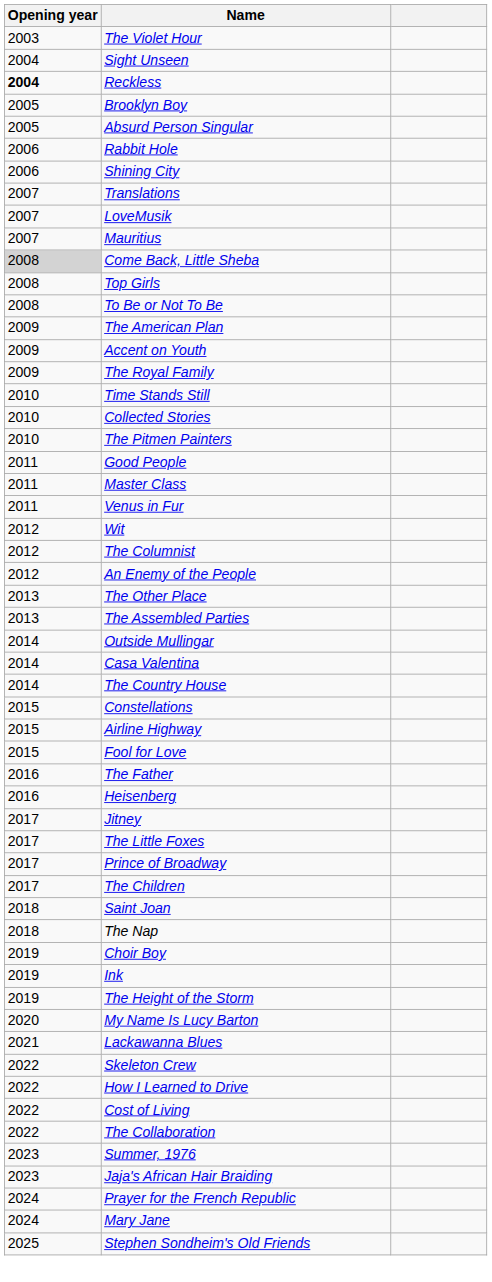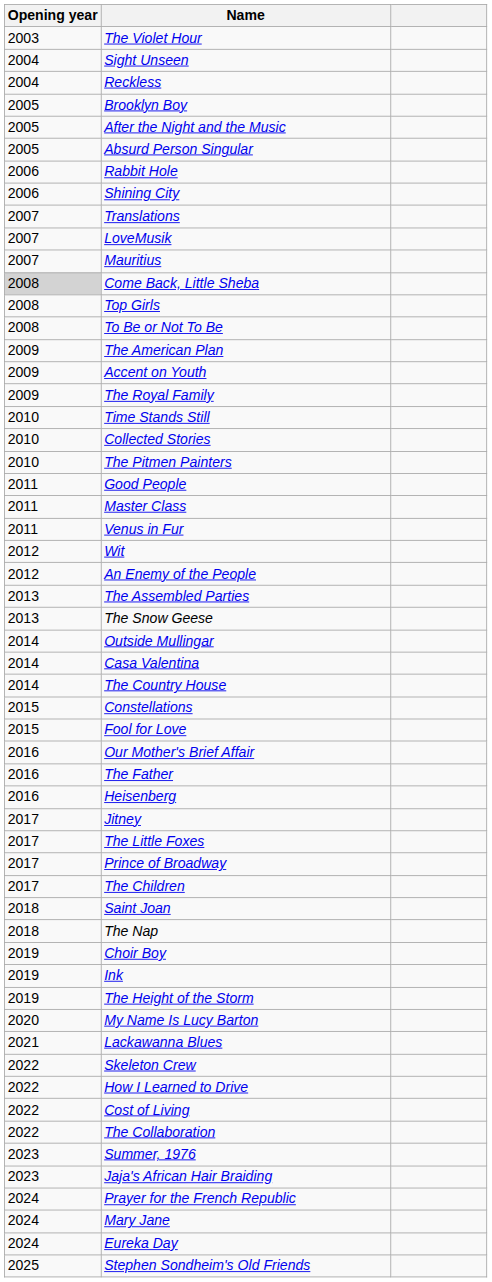 <table class="wikitable sortable collapsible">
 <tr>
 <th width=20% scope="col">Opening year</th>
 <th width=60% scope="col">Name</th>
 <th width=20% scope="col" class="unsortable"></th>
 </tr>
 <tr>
 <td>2003</td>
 <td><em><a href='#'>The Violet Hour</a></em></td>
 <td></td>
 </tr>
 <tr>
 <td>2004</td>
 <td><em><a href='#'>Sight Unseen</a></em></td>
 <td></td>
 </tr>
 <tr>
-<td><strong>2004</strong></td>
+<td>2004</td>
 <td><em><a href='#'>Reckless</a></em></td>
 <td></td>
 </tr>
 <tr>
 <td>2005</td>
 <td><em><a href='#'>Brooklyn Boy</a></em></td>
+<td></td>
+</tr>
+<tr>
+<td>2005</td>
+<td><em><a href='#'>After the Night and the Music</a></em></td>
 <td></td>
 </tr>
 <tr>
 <td>2005</td>
 <td><em><a href='#'>Absurd Person Singular</a></em></td>
 <td></td>
 </tr>
 <tr>
 <td>2006</td>
 <td><em><a href='#'>Rabbit Hole</a></em></td>
 <td></td>
 </tr>
 <tr>
 <td>2006</td>
 <td><em><a href='#'>Shining City</a></em></td>
 <td></td>
 </tr>
 <tr>
 <td>2007</td>
 <td><em><a href='#'>Translations</a></em></td>
 <td></td>
 </tr>
 <tr>
 <td>2007</td>
 <td><em><a href='#'>LoveMusik</a></em></td>
 <td></td>
 </tr>
 <tr>
 <td>2007</td>
 <td><em><a href='#'>Mauritius</a></em></td>
 <td></td>
 </tr>
 <tr>
 <td style="background: lightgrey;">2008</td>
 <td><em><a href='#'>Come Back, Little Sheba</a></em></td>
 <td></td>
 </tr>
 <tr>
 <td>2008</td>
 <td><em><a href='#'>Top Girls</a></em></td>
 <td></td>
 </tr>
 <tr>
 <td>2008</td>
 <td><em><a href='#'>To Be or Not To Be</a></em></td>
 <td></td>
 </tr>
 <tr>
 <td>2009</td>
 <td><em><a href='#'>The American Plan</a></em></td>
 <td></td>
 </tr>
 <tr>
 <td>2009</td>
 <td><em><a href='#'>Accent on Youth</a></em></td>
 <td></td>
 </tr>
 <tr>
 <td>2009</td>
 <td><em><a href='#'>The Royal Family</a></em></td>
 <td></td>
 </tr>
 <tr>
 <td>2010</td>
 <td><em><a href='#'>Time Stands Still</a></em></td>
 <td></td>
 </tr>
 <tr>
 <td>2010</td>
 <td><em><a href='#'>Collected Stories</a></em></td>
 <td></td>
 </tr>
 <tr>
 <td>2010</td>
 <td><em><a href='#'>The Pitmen Painters</a></em></td>
 <td></td>
 </tr>
 <tr>
 <td>2011</td>
 <td><em><a href='#'>Good People</a></em></td>
 <td></td>
 </tr>
 <tr>
 <td>2011</td>
 <td><em><a href='#'>Master Class</a></em></td>
 <td></td>
 </tr>
 <tr>
 <td>2011</td>
 <td><em><a href='#'>Venus in Fur</a></em></td>
 <td></td>
 </tr>
 <tr>
 <td>2012</td>
 <td><em><a href='#'>Wit</a></em></td>
 <td></td>
 </tr>
 <tr>
 <td>2012</td>
-<td><em><a href='#'>The Columnist</a></em></td>
-<td></td>
-</tr>
-<tr>
-<td>2012</td>
 <td><em><a href='#'>An Enemy of the People</a></em></td>
 <td></td>
 </tr>
 <tr>
 <td>2013</td>
-<td><em><a href='#'>The Other Place</a></em></td>
+<td><em><a href='#'>The Assembled Parties</a></em></td>
 <td></td>
 </tr>
 <tr>
 <td>2013</td>
-<td><em><a href='#'>The Assembled Parties</a></em></td>
+<td><em>The Snow Geese</em></td>
 <td></td>
 </tr>
 <tr>
 <td>2014</td>
 <td><em><a href='#'>Outside Mullingar</a></em></td>
 <td></td>
 </tr>
 <tr>
 <td>2014</td>
 <td><em><a href='#'>Casa Valentina</a></em></td>
 <td></td>
 </tr>
 <tr>
 <td>2014</td>
 <td><em><a href='#'>The Country House</a></em></td>
 <td></td>
 </tr>
 <tr>
 <td>2015</td>
 <td><em><a href='#'>Constellations</a></em></td>
 <td></td>
 </tr>
 <tr>
 <td>2015</td>
-<td><em><a href='#'>Airline Highway</a></em></td>
+<td><em><a href='#'>Fool for Love</a></em></td>
 <td></td>
 </tr>
 <tr>
-<td>2015</td>
-<td><em><a href='#'>Fool for Love</a></em></td>
+<td>2016</td>
+<td><em><a href='#'>Our Mother's Brief Affair</a></em></td>
 <td></td>
 </tr>
 <tr>
 <td>2016</td>
 <td><em><a href='#'>The Father</a></em></td>
 <td></td>
 </tr>
 <tr>
 <td>2016</td>
 <td><em><a href='#'>Heisenberg</a></em></td>
 <td></td>
 </tr>
 <tr>
 <td>2017</td>
 <td><em><a href='#'>Jitney</a></em></td>
 <td></td>
 </tr>
 <tr>
 <td>2017</td>
 <td><em><a href='#'>The Little Foxes</a></em></td>
 <td></td>
 </tr>
 <tr>
 <td>2017</td>
 <td><em><a href='#'>Prince of Broadway</a></em></td>
 <td></td>
 </tr>
 <tr>
 <td>2017</td>
 <td><em><a href='#'>The Children</a></em></td>
 <td></td>
 </tr>
 <tr>
 <td>2018</td>
 <td><em><a href='#'>Saint Joan</a></em></td>
 <td></td>
 </tr>
 <tr>
 <td>2018</td>
 <td><em>The Nap</em></td>
 <td></td>
 </tr>
 <tr>
 <td>2019</td>
 <td><em><a href='#'>Choir Boy</a></em></td>
 <td></td>
 </tr>
 <tr>
 <td>2019</td>
 <td><em><a href='#'>Ink</a></em></td>
 <td></td>
 </tr>
 <tr>
 <td>2019</td>
 <td><em><a href='#'>The Height of the Storm</a></em></td>
 <td></td>
 </tr>
 <tr>
 <td>2020</td>
 <td><em><a href='#'>My Name Is Lucy Barton</a></em></td>
 <td></td>
 </tr>
 <tr>
 <td>2021</td>
 <td><em><a href='#'>Lackawanna Blues</a></em></td>
 <td></td>
 </tr>
 <tr>
 <td>2022</td>
 <td><em><a href='#'>Skeleton Crew</a></em></td>
 <td></td>
 </tr>
 <tr>
 <td>2022</td>
 <td><em><a href='#'>How I Learned to Drive</a></em></td>
 <td></td>
 </tr>
 <tr>
 <td>2022</td>
 <td><em><a href='#'>Cost of Living</a></em></td>
 <td></td>
 </tr>
 <tr>
 <td>2022</td>
 <td><em><a href='#'>The Collaboration</a></em></td>
 <td></td>
 </tr>
 <tr>
 <td>2023</td>
 <td><em><a href='#'>Summer, 1976</a></em></td>
 <td></td>
 </tr>
 <tr>
 <td>2023</td>
 <td><em><a href='#'>Jaja's African Hair Braiding</a></em></td>
 <td></td>
 </tr>
 <tr>
 <td>2024</td>
 <td><em><a href='#'>Prayer for the French Republic</a></em></td>
 <td></td>
 </tr>
 <tr>
 <td>2024</td>
 <td><em><a href='#'>Mary Jane</a></em></td>
 <td></td>
 </tr>
 <tr>
+<td>2024</td>
+<td><em><a href='#'>Eureka Day</a></em></td>
+<td></td>
+</tr>
+<tr>
 <td>2025</td>
 <td><em><a href='#'>Stephen Sondheim's Old Friends</a></em></td>
 <td></td>
 </tr>
 </table>
